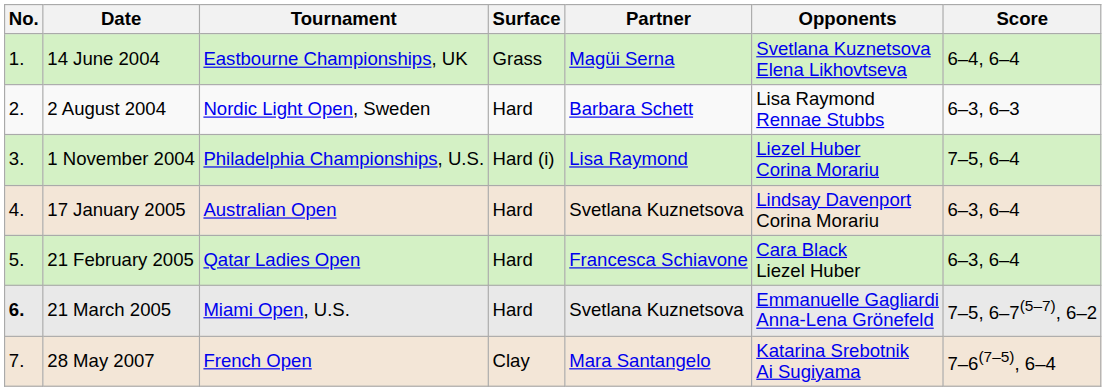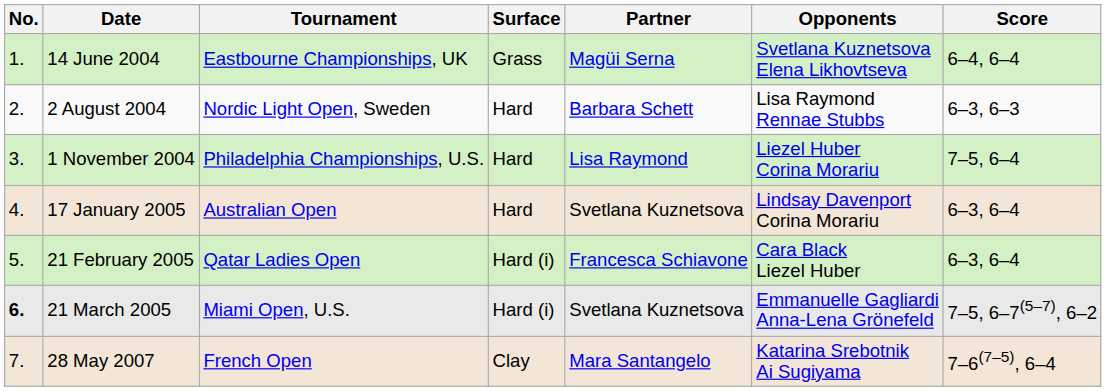 <table class="sortable wikitable">
 <tr>
 <th>No.</th>
 <th>Date</th>
 <th>Tournament</th>
 <th>Surface</th>
 <th>Partner</th>
 <th>Opponents</th>
 <th>Score</th>
 </tr>
 <tr bgcolor=#d4f1c5>
 <td>1.</td>
 <td>14 June 2004</td>
 <td><a href='#'>Eastbourne Championships</a>, UK</td>
 <td>Grass</td>
 <td> <a href='#'>Magüi Serna</a></td>
 <td> <a href='#'>Svetlana Kuznetsova</a> <br>  <a href='#'>Elena Likhovtseva</a></td>
 <td>6–4, 6–4</td>
 </tr>
 <tr>
 <td>2.</td>
 <td>2 August 2004</td>
 <td><a href='#'>Nordic Light Open</a>, Sweden</td>
 <td>Hard</td>
 <td> <a href='#'>Barbara Schett</a></td>
 <td> Lisa Raymond <br>  <a href='#'>Rennae Stubbs</a></td>
 <td>6–3, 6–3</td>
 </tr>
 <tr bgcolor=#d4f1c5>
 <td>3.</td>
 <td>1 November 2004</td>
 <td><a href='#'>Philadelphia Championships</a>, U.S.</td>
-<td>Hard (i)</td>
+<td>Hard</td>
 <td> <a href='#'>Lisa Raymond</a></td>
 <td> <a href='#'>Liezel Huber</a> <br>  <a href='#'>Corina Morariu</a></td>
 <td>7–5, 6–4</td>
 </tr>
 <tr bgcolor=#f3e6d7>
 <td>4.</td>
 <td>17 January 2005</td>
 <td><a href='#'>Australian Open</a></td>
 <td>Hard</td>
 <td> Svetlana Kuznetsova</td>
 <td> <a href='#'>Lindsay Davenport</a> <br>  Corina Morariu</td>
 <td>6–3, 6–4</td>
 </tr>
 <tr bgcolor=#d4f1c5>
 <td>5.</td>
 <td>21 February 2005</td>
 <td><a href='#'>Qatar Ladies Open</a></td>
-<td>Hard</td>
+<td>Hard (i)</td>
 <td> <a href='#'>Francesca Schiavone</a></td>
 <td> <a href='#'>Cara Black</a> <br>  Liezel Huber</td>
 <td>6–3, 6–4</td>
 </tr>
 <tr bgcolor=#e9e9e9>
 <td><strong>6.</strong></td>
 <td>21 March 2005</td>
 <td><a href='#'>Miami Open</a>, U.S.</td>
-<td>Hard</td>
+<td>Hard (i)</td>
 <td> Svetlana Kuznetsova</td>
 <td> <a href='#'>Emmanuelle Gagliardi</a> <br>  <a href='#'>Anna-Lena Grönefeld</a></td>
 <td>7–5, 6–7<sup>(5–7)</sup>, 6–2</td>
 </tr>
 <tr bgcolor=#f3e6d7>
 <td>7.</td>
 <td>28 May 2007</td>
 <td><a href='#'>French Open</a></td>
 <td>Clay</td>
 <td> <a href='#'>Mara Santangelo</a></td>
 <td> <a href='#'>Katarina Srebotnik</a> <br>  <a href='#'>Ai Sugiyama</a></td>
 <td>7–6<sup>(7–5)</sup>, 6–4</td>
 </tr>
 </table>
